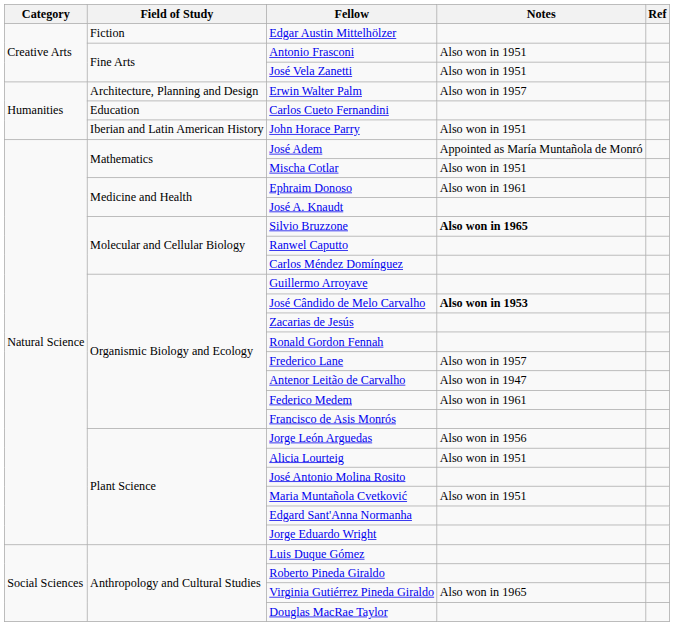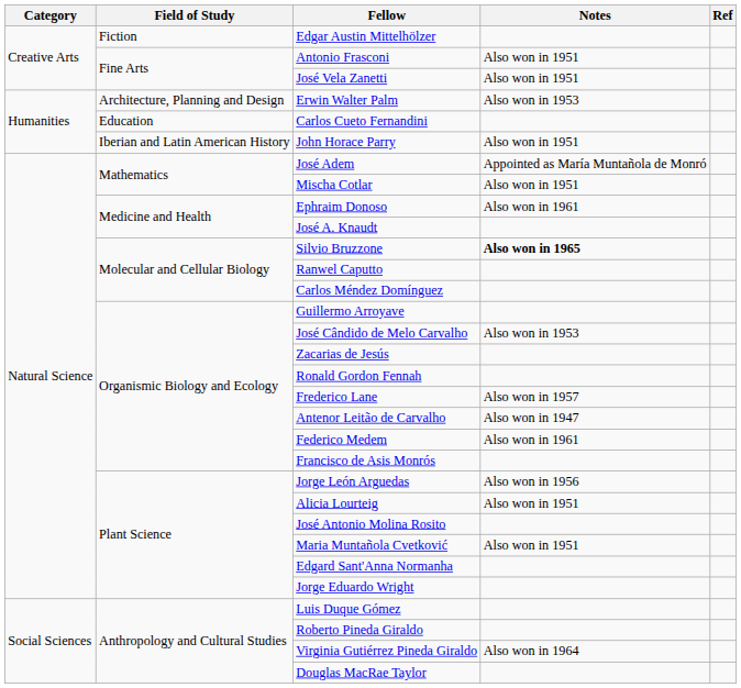 <table class="wikitable sortable">
 <tr>
 <th>Category</th>
 <th>Field of Study</th>
 <th>Fellow</th>
 <th>Notes</th>
 <th class="unsortable">Ref</th>
 </tr>
 <tr>
 <td rowspan="3">Creative Arts</td>
 <td>Fiction</td>
 <td><a href='#'>Edgar Austin Mittelhölzer</a></td>
 <td></td>
 <td></td>
 </tr>
 <tr>
 <td rowspan="2">Fine Arts</td>
 <td><a href='#'>Antonio Frasconi</a></td>
 <td>Also won in 1951</td>
 <td></td>
 </tr>
 <tr>
 <td><a href='#'>José Vela Zanetti</a></td>
 <td>Also won in 1951</td>
 <td></td>
 </tr>
 <tr>
 <td rowspan="3">Humanities</td>
 <td>Architecture, Planning and Design</td>
 <td><a href='#'>Erwin Walter Palm</a></td>
-<td>Also won in 1957</td>
+<td>Also won in 1953</td>
 <td></td>
 </tr>
 <tr>
 <td>Education</td>
 <td><a href='#'>Carlos Cueto Fernandini</a> </td>
 <td></td>
 <td></td>
 </tr>
 <tr>
 <td>Iberian and Latin American History</td>
 <td><a href='#'>John Horace Parry</a></td>
 <td>Also won in 1951</td>
 <td></td>
 </tr>
 <tr>
 <td rowspan="21">Natural Science</td>
 <td rowspan="2">Mathematics</td>
 <td><a href='#'>José Adem</a></td>
 <td>Appointed as María Muntañola de Monró</td>
 <td></td>
 </tr>
 <tr>
 <td><a href='#'>Mischa Cotlar</a></td>
 <td>Also won in 1951</td>
 <td></td>
 </tr>
 <tr>
 <td rowspan="2">Medicine and Health</td>
 <td><a href='#'>Ephraim Donoso</a></td>
 <td>Also won in 1961</td>
 <td></td>
 </tr>
 <tr>
 <td><a href='#'>José A. Knaudt</a></td>
 <td></td>
 <td></td>
 </tr>
 <tr>
 <td rowspan="3">Molecular and Cellular Biology</td>
 <td><a href='#'>Silvio Bruzzone</a></td>
 <td><strong>Also won in 1965</strong></td>
 <td></td>
 </tr>
 <tr>
 <td><a href='#'>Ranwel Caputto</a></td>
 <td></td>
 <td></td>
 </tr>
 <tr>
 <td><a href='#'>Carlos Méndez Domínguez</a></td>
 <td></td>
 <td></td>
 </tr>
 <tr>
 <td rowspan="8">Organismic Biology and Ecology</td>
 <td><a href='#'>Guillermo Arroyave</a></td>
 <td></td>
 <td></td>
 </tr>
 <tr>
 <td><a href='#'>José Cândido de Melo Carvalho</a></td>
-<td><strong>Also won in 1953</strong></td>
+<td>Also won in 1953</td>
 <td></td>
 </tr>
 <tr>
 <td><a href='#'>Zacarias de Jesús</a></td>
 <td></td>
 <td></td>
 </tr>
 <tr>
 <td><a href='#'>Ronald Gordon Fennah</a></td>
 <td></td>
 <td></td>
 </tr>
 <tr>
 <td><a href='#'>Frederico Lane</a></td>
 <td>Also won in 1957</td>
 <td></td>
 </tr>
 <tr>
 <td><a href='#'>Antenor Leitão de Carvalho</a></td>
 <td>Also won in 1947</td>
 <td></td>
 </tr>
 <tr>
 <td><a href='#'>Federico Medem</a> </td>
 <td>Also won in 1961</td>
 <td></td>
 </tr>
 <tr>
 <td><a href='#'>Francisco de Asis Monrós</a></td>
 <td></td>
 <td></td>
 </tr>
 <tr>
 <td rowspan="6">Plant Science</td>
 <td><a href='#'>Jorge León Arguedas</a> </td>
 <td>Also won in 1956</td>
 <td></td>
 </tr>
 <tr>
 <td><a href='#'>Alicia Lourteig</a></td>
 <td>Also won in 1951</td>
 <td></td>
 </tr>
 <tr>
 <td><a href='#'>José Antonio Molina Rosito</a> </td>
 <td></td>
 <td></td>
 </tr>
 <tr>
 <td><a href='#'>Maria Muntañola Cvetković</a></td>
 <td>Also won in 1951</td>
 <td></td>
 </tr>
 <tr>
 <td><a href='#'>Edgard Sant'Anna Normanha</a></td>
 <td></td>
 <td></td>
 </tr>
 <tr>
 <td><a href='#'>Jorge Eduardo Wright</a></td>
 <td></td>
 <td></td>
 </tr>
 <tr>
 <td rowspan="4">Social Sciences</td>
 <td rowspan="4">Anthropology and Cultural Studies</td>
 <td><a href='#'>Luis Duque Gómez</a>  </td>
 <td></td>
 <td></td>
 </tr>
 <tr>
 <td><a href='#'>Roberto Pineda Giraldo</a></td>
 <td></td>
 <td></td>
 </tr>
 <tr>
 <td><a href='#'>Virginia Gutiérrez Pineda Giraldo</a> </td>
-<td>Also won in 1965</td>
+<td>Also won in 1964</td>
 <td></td>
 </tr>
 <tr>
 <td><a href='#'>Douglas MacRae Taylor</a></td>
 <td></td>
 <td></td>
 </tr>
 </table>
